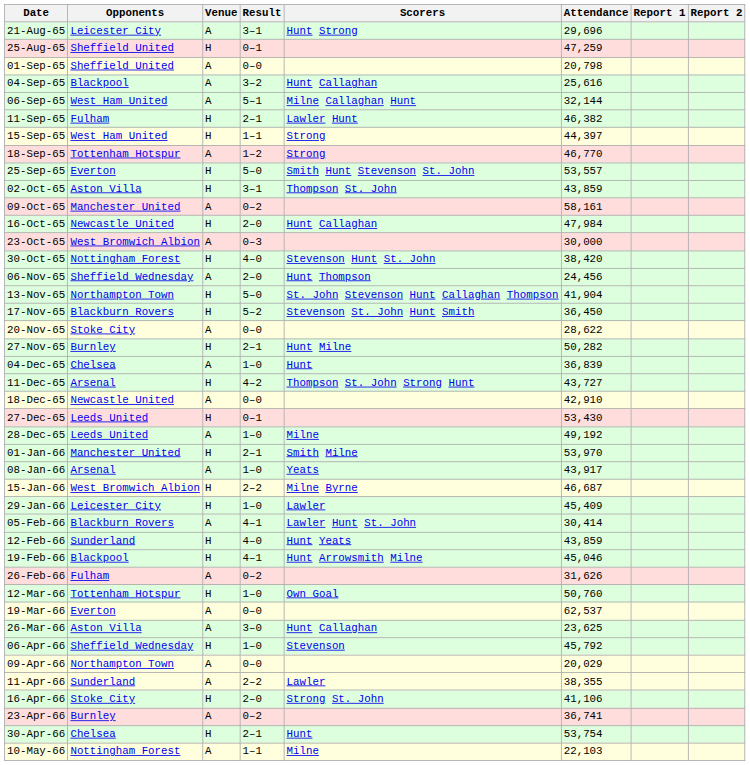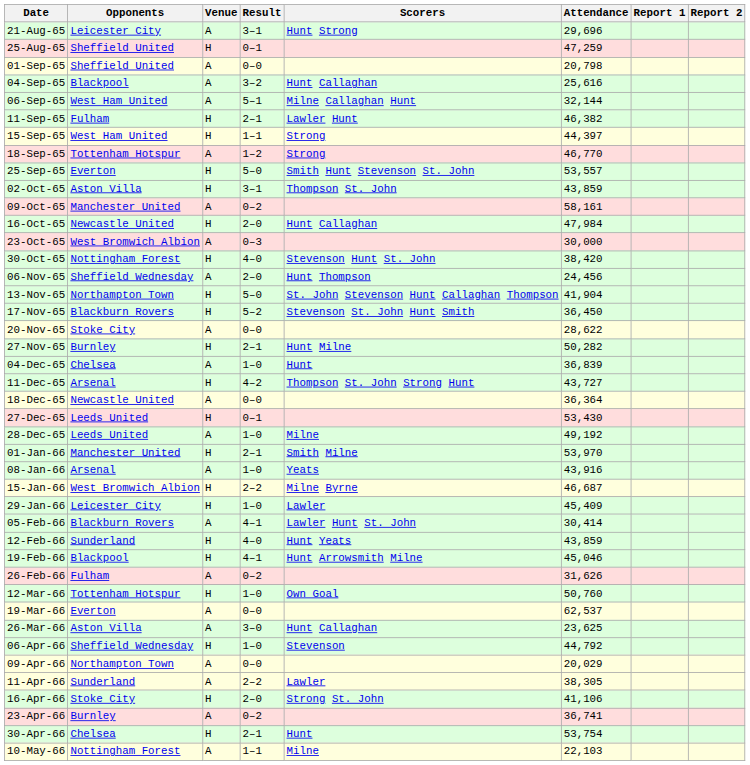 <table class=wikitable>
 <tr>
 <th>Date</th>
 <th>Opponents</th>
 <th>Venue</th>
 <th>Result</th>
 <th>Scorers</th>
 <th>Attendance</th>
 <th>Report 1</th>
 <th>Report 2</th>
 </tr>
 <tr bgcolor="#ddffdd">
 <td>21-Aug-65</td>
 <td><a href='#'>Leicester City</a></td>
 <td>A</td>
 <td>3–1</td>
 <td><a href='#'>Hunt</a>  <a href='#'>Strong</a> </td>
 <td>29,696</td>
 <td></td>
 <td></td>
 </tr>
 <tr bgcolor="#ffdddd">
 <td>25-Aug-65</td>
 <td><a href='#'>Sheffield United</a></td>
 <td>H</td>
 <td>0–1</td>
 <td></td>
 <td>47,259</td>
 <td></td>
 <td></td>
 </tr>
 <tr bgcolor="#ffffdd">
 <td>01-Sep-65</td>
 <td><a href='#'>Sheffield United</a></td>
 <td>A</td>
 <td>0–0</td>
 <td></td>
 <td>20,798</td>
 <td></td>
 <td></td>
 </tr>
 <tr bgcolor="#ddffdd">
 <td>04-Sep-65</td>
 <td><a href='#'>Blackpool</a></td>
 <td>A</td>
 <td>3–2</td>
 <td><a href='#'>Hunt</a>  <a href='#'>Callaghan</a> </td>
 <td>25,616</td>
 <td></td>
 <td></td>
 </tr>
 <tr bgcolor="#ddffdd">
 <td>06-Sep-65</td>
 <td><a href='#'>West Ham United</a></td>
 <td>A</td>
 <td>5–1</td>
 <td><a href='#'>Milne</a>  <a href='#'>Callaghan</a>  <a href='#'>Hunt</a> </td>
 <td>32,144</td>
 <td></td>
 <td></td>
 </tr>
 <tr bgcolor="#ddffdd">
 <td>11-Sep-65</td>
 <td><a href='#'>Fulham</a></td>
 <td>H</td>
 <td>2–1</td>
 <td><a href='#'>Lawler</a>  <a href='#'>Hunt</a> </td>
 <td>46,382</td>
 <td></td>
 <td></td>
 </tr>
 <tr bgcolor="#ffffdd">
 <td>15-Sep-65</td>
 <td><a href='#'>West Ham United</a></td>
 <td>H</td>
 <td>1–1</td>
 <td><a href='#'>Strong</a> </td>
 <td>44,397</td>
 <td></td>
 <td></td>
 </tr>
 <tr bgcolor="#ffdddd">
 <td>18-Sep-65</td>
 <td><a href='#'>Tottenham Hotspur</a></td>
 <td>A</td>
 <td>1–2</td>
 <td><a href='#'>Strong</a> </td>
 <td>46,770</td>
 <td></td>
 <td></td>
 </tr>
 <tr bgcolor="#ddffdd">
 <td>25-Sep-65</td>
 <td><a href='#'>Everton</a></td>
 <td>H</td>
 <td>5–0</td>
 <td><a href='#'>Smith</a>  <a href='#'>Hunt</a>  <a href='#'>Stevenson</a>  <a href='#'>St. John</a> </td>
 <td>53,557</td>
 <td></td>
 <td></td>
 </tr>
 <tr bgcolor="#ddffdd">
 <td>02-Oct-65</td>
 <td><a href='#'>Aston Villa</a></td>
 <td>H</td>
 <td>3–1</td>
 <td><a href='#'>Thompson</a>  <a href='#'>St. John</a> </td>
 <td>43,859</td>
 <td></td>
 <td></td>
 </tr>
 <tr bgcolor="#ffdddd">
 <td>09-Oct-65</td>
 <td><a href='#'>Manchester United</a></td>
 <td>A</td>
 <td>0–2</td>
 <td></td>
 <td>58,161</td>
 <td></td>
 <td></td>
 </tr>
 <tr bgcolor="#ddffdd">
 <td>16-Oct-65</td>
 <td><a href='#'>Newcastle United</a></td>
 <td>H</td>
 <td>2–0</td>
 <td><a href='#'>Hunt</a>  <a href='#'>Callaghan</a> </td>
 <td>47,984</td>
 <td></td>
 <td></td>
 </tr>
 <tr bgcolor="#ffdddd">
 <td>23-Oct-65</td>
 <td><a href='#'>West Bromwich Albion</a></td>
 <td>A</td>
 <td>0–3</td>
 <td></td>
 <td>30,000</td>
 <td></td>
 <td></td>
 </tr>
 <tr bgcolor="#ddffdd">
 <td>30-Oct-65</td>
 <td><a href='#'>Nottingham Forest</a></td>
 <td>H</td>
 <td>4–0</td>
 <td><a href='#'>Stevenson</a>  <a href='#'>Hunt</a>  <a href='#'>St. John</a> </td>
 <td>38,420</td>
 <td></td>
 <td></td>
 </tr>
 <tr bgcolor="#ddffdd">
 <td>06-Nov-65</td>
 <td><a href='#'>Sheffield Wednesday</a></td>
 <td>A</td>
 <td>2–0</td>
 <td><a href='#'>Hunt</a>  <a href='#'>Thompson</a> </td>
 <td>24,456</td>
 <td></td>
 <td></td>
 </tr>
 <tr bgcolor="#ddffdd">
 <td>13-Nov-65</td>
 <td><a href='#'>Northampton Town</a></td>
 <td>H</td>
 <td>5–0</td>
 <td><a href='#'>St. John</a>  <a href='#'>Stevenson</a>  <a href='#'>Hunt</a>  <a href='#'>Callaghan</a>  <a href='#'>Thompson</a> </td>
 <td>41,904</td>
 <td></td>
 <td></td>
 </tr>
 <tr bgcolor="#ddffdd">
 <td>17-Nov-65</td>
 <td><a href='#'>Blackburn Rovers</a></td>
 <td>H</td>
 <td>5–2</td>
 <td><a href='#'>Stevenson</a>  <a href='#'>St. John</a>  <a href='#'>Hunt</a>  <a href='#'>Smith</a> </td>
 <td>36,450</td>
 <td></td>
 <td></td>
 </tr>
 <tr bgcolor="#ffffdd">
 <td>20-Nov-65</td>
 <td><a href='#'>Stoke City</a></td>
 <td>A</td>
 <td>0–0</td>
 <td></td>
 <td>28,622</td>
 <td></td>
 <td></td>
 </tr>
 <tr bgcolor="#ddffdd">
 <td>27-Nov-65</td>
 <td><a href='#'>Burnley</a></td>
 <td>H</td>
 <td>2–1</td>
 <td><a href='#'>Hunt</a>  <a href='#'>Milne</a> </td>
 <td>50,282</td>
 <td></td>
 <td></td>
 </tr>
 <tr bgcolor="#ddffdd">
 <td>04-Dec-65</td>
 <td><a href='#'>Chelsea</a></td>
 <td>A</td>
 <td>1–0</td>
 <td><a href='#'>Hunt</a> </td>
 <td>36,839</td>
 <td></td>
 <td></td>
 </tr>
 <tr bgcolor="#ddffdd">
 <td>11-Dec-65</td>
 <td><a href='#'>Arsenal</a></td>
 <td>H</td>
 <td>4–2</td>
 <td><a href='#'>Thompson</a>  <a href='#'>St. John</a>  <a href='#'>Strong</a>  <a href='#'>Hunt</a> </td>
 <td>43,727</td>
 <td></td>
 <td></td>
 </tr>
 <tr bgcolor="#ffffdd">
 <td>18-Dec-65</td>
 <td><a href='#'>Newcastle United</a></td>
 <td>A</td>
 <td>0–0</td>
 <td></td>
-<td>42,910</td>
+<td>36,364</td>
 <td></td>
 <td></td>
 </tr>
 <tr bgcolor="#ffdddd">
 <td>27-Dec-65</td>
 <td><a href='#'>Leeds United</a></td>
 <td>H</td>
 <td>0–1</td>
 <td></td>
 <td>53,430</td>
 <td></td>
 <td></td>
 </tr>
 <tr bgcolor="#ddffdd">
 <td>28-Dec-65</td>
 <td><a href='#'>Leeds United</a></td>
 <td>A</td>
 <td>1–0</td>
 <td><a href='#'>Milne</a> </td>
 <td>49,192</td>
 <td></td>
 <td></td>
 </tr>
 <tr bgcolor="#ddffdd">
 <td>01-Jan-66</td>
 <td><a href='#'>Manchester United</a></td>
 <td>H</td>
 <td>2–1</td>
 <td><a href='#'>Smith</a>  <a href='#'>Milne</a> </td>
 <td>53,970</td>
 <td></td>
 <td></td>
 </tr>
 <tr bgcolor="#ddffdd">
 <td>08-Jan-66</td>
 <td><a href='#'>Arsenal</a></td>
 <td>A</td>
 <td>1–0</td>
 <td><a href='#'>Yeats</a> </td>
-<td>43,917</td>
+<td>43,916</td>
 <td></td>
 <td></td>
 </tr>
 <tr bgcolor="#ffffdd">
 <td>15-Jan-66</td>
 <td><a href='#'>West Bromwich Albion</a></td>
 <td>H</td>
 <td>2–2</td>
 <td><a href='#'>Milne</a>  <a href='#'>Byrne</a> </td>
 <td>46,687</td>
 <td></td>
 <td></td>
 </tr>
 <tr bgcolor="#ddffdd">
 <td>29-Jan-66</td>
 <td><a href='#'>Leicester City</a></td>
 <td>H</td>
 <td>1–0</td>
 <td><a href='#'>Lawler</a> </td>
 <td>45,409</td>
 <td></td>
 <td></td>
 </tr>
 <tr bgcolor="#ddffdd">
 <td>05-Feb-66</td>
 <td><a href='#'>Blackburn Rovers</a></td>
 <td>A</td>
 <td>4–1</td>
 <td><a href='#'>Lawler</a>  <a href='#'>Hunt</a>  <a href='#'>St. John</a> </td>
 <td>30,414</td>
 <td></td>
 <td></td>
 </tr>
 <tr bgcolor="#ddffdd">
 <td>12-Feb-66</td>
 <td><a href='#'>Sunderland</a></td>
 <td>H</td>
 <td>4–0</td>
 <td><a href='#'>Hunt</a>  <a href='#'>Yeats</a> </td>
 <td>43,859</td>
 <td></td>
 <td></td>
 </tr>
 <tr bgcolor="#ddffdd">
 <td>19-Feb-66</td>
 <td><a href='#'>Blackpool</a></td>
 <td>H</td>
 <td>4–1</td>
 <td><a href='#'>Hunt</a>  <a href='#'>Arrowsmith</a>  <a href='#'>Milne</a> </td>
 <td>45,046</td>
 <td></td>
 <td></td>
 </tr>
 <tr bgcolor="#ffdddd">
 <td>26-Feb-66</td>
 <td><a href='#'>Fulham</a></td>
 <td>A</td>
 <td>0–2</td>
 <td></td>
 <td>31,626</td>
 <td></td>
 <td></td>
 </tr>
 <tr bgcolor="#ddffdd">
 <td>12-Mar-66</td>
 <td><a href='#'>Tottenham Hotspur</a></td>
 <td>H</td>
 <td>1–0</td>
 <td><a href='#'>Own Goal</a> </td>
 <td>50,760</td>
 <td></td>
 <td></td>
 </tr>
 <tr bgcolor="#ffffdd">
 <td>19-Mar-66</td>
 <td><a href='#'>Everton</a></td>
 <td>A</td>
 <td>0–0</td>
 <td></td>
 <td>62,537</td>
 <td></td>
 <td></td>
 </tr>
 <tr bgcolor="#ddffdd">
 <td>26-Mar-66</td>
 <td><a href='#'>Aston Villa</a></td>
 <td>A</td>
 <td>3–0</td>
 <td><a href='#'>Hunt</a>  <a href='#'>Callaghan</a> </td>
 <td>23,625</td>
 <td></td>
 <td></td>
 </tr>
 <tr bgcolor="#ddffdd">
 <td>06-Apr-66</td>
 <td><a href='#'>Sheffield Wednesday</a></td>
 <td>H</td>
 <td>1–0</td>
 <td><a href='#'>Stevenson</a> </td>
-<td>45,792</td>
+<td>44,792</td>
 <td></td>
 <td></td>
 </tr>
 <tr bgcolor="#ffffdd">
 <td>09-Apr-66</td>
 <td><a href='#'>Northampton Town</a></td>
 <td>A</td>
 <td>0–0</td>
 <td></td>
 <td>20,029</td>
 <td></td>
 <td></td>
 </tr>
 <tr bgcolor="#ffffdd">
 <td>11-Apr-66</td>
 <td><a href='#'>Sunderland</a></td>
 <td>A</td>
 <td>2–2</td>
 <td><a href='#'>Lawler</a> </td>
-<td>38,355</td>
+<td>38,305</td>
 <td></td>
 <td></td>
 </tr>
 <tr bgcolor="#ddffdd">
 <td>16-Apr-66</td>
 <td><a href='#'>Stoke City</a></td>
 <td>H</td>
 <td>2–0</td>
 <td><a href='#'>Strong</a>  <a href='#'>St. John</a> </td>
 <td>41,106</td>
 <td></td>
 <td></td>
 </tr>
 <tr bgcolor="#ffdddd">
 <td>23-Apr-66</td>
 <td><a href='#'>Burnley</a></td>
 <td>A</td>
 <td>0–2</td>
 <td></td>
 <td>36,741</td>
 <td></td>
 <td></td>
 </tr>
 <tr bgcolor="#ddffdd">
 <td>30-Apr-66</td>
 <td><a href='#'>Chelsea</a></td>
 <td>H</td>
 <td>2–1</td>
 <td><a href='#'>Hunt</a> </td>
 <td>53,754</td>
 <td></td>
 <td></td>
 </tr>
 <tr bgcolor="#ffffdd">
 <td>10-May-66</td>
 <td><a href='#'>Nottingham Forest</a></td>
 <td>A</td>
 <td>1–1</td>
 <td><a href='#'>Milne</a> </td>
 <td>22,103</td>
 <td></td>
 <td></td>
 </tr>
 </table>
